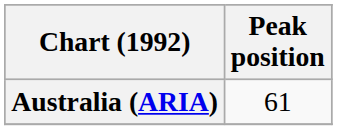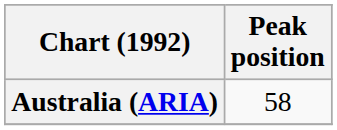 <table class="wikitable sortable plainrowheaders" style="text-align:center">
 <tr>
 <th>Chart (1992)</th>
 <th>Peak<br>position</th>
 </tr>
 <tr>
 <th scope="row">Australia (<a href='#'>ARIA</a>)</th>
-<td>61</td>
+<td>58</td>
 </tr>
 <tr>
 </tr>
 </table>
